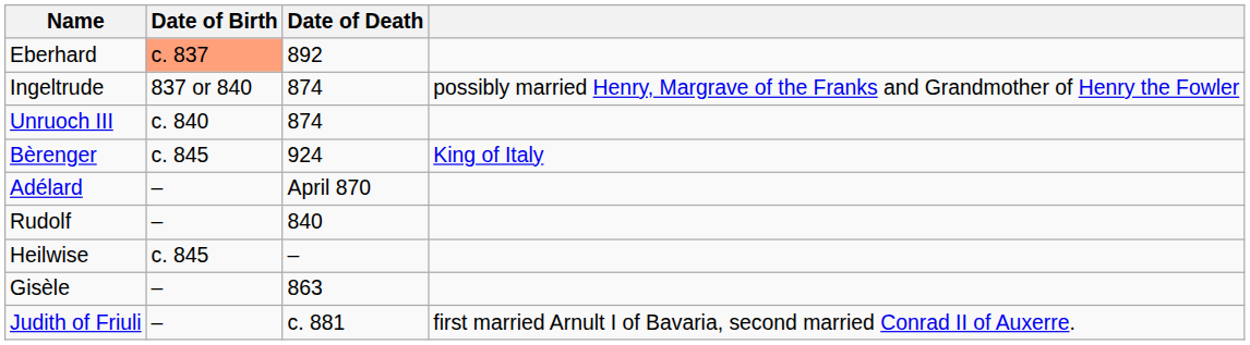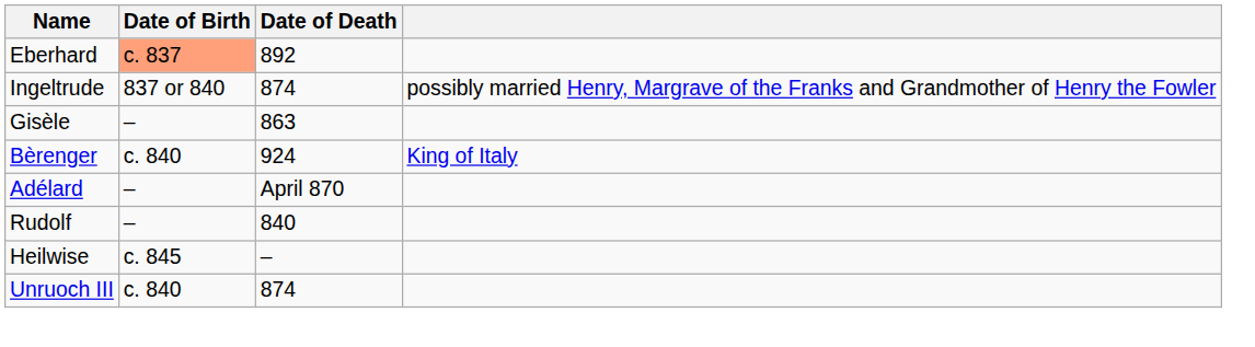 <table class="wikitable">
 <tr>
 <th>Name</th>
 <th>Date of Birth</th>
 <th>Date of Death</th>
 <th></th>
 </tr>
 <tr>
 <td>Eberhard</td>
 <td style="background: lightsalmon;">c. 837</td>
 <td>892</td>
 <td></td>
 </tr>
 <tr>
 <td>Ingeltrude</td>
 <td>837 or 840</td>
 <td>874</td>
 <td>possibly married <a href='#'>Henry, Margrave of the Franks</a> and Grandmother of <a href='#'>Henry the Fowler</a></td>
 </tr>
 <tr>
-<td><a href='#'>Unruoch III</a></td>
-<td>c. 840</td>
-<td>874</td>
+<td>Gisèle</td>
+<td>–</td>
+<td>863</td>
 <td></td>
 </tr>
 <tr>
 <td><a href='#'>Bèrenger</a></td>
-<td>c. 845</td>
+<td>c. 840</td>
 <td>924</td>
 <td><a href='#'>King of Italy</a></td>
 </tr>
 <tr>
 <td><a href='#'>Adélard</a></td>
 <td>–</td>
 <td>April 870</td>
 <td></td>
 </tr>
 <tr>
 <td>Rudolf</td>
 <td>–</td>
 <td>840</td>
 <td></td>
 </tr>
 <tr>
 <td>Heilwise</td>
 <td>c. 845</td>
 <td>–</td>
 <td></td>
 </tr>
 <tr>
-<td>Gisèle</td>
-<td>–</td>
-<td>863</td>
+<td><a href='#'>Unruoch III</a></td>
+<td>c. 840</td>
+<td>874</td>
 <td></td>
 </tr>
-<tr>
-<td><a href='#'>Judith of Friuli</a></td>
-<td>–</td>
-<td>c. 881</td>
-<td>first married Arnult I of Bavaria, second married <a href='#'>Conrad II of Auxerre</a>.</td>
-</tr>
 </table>
